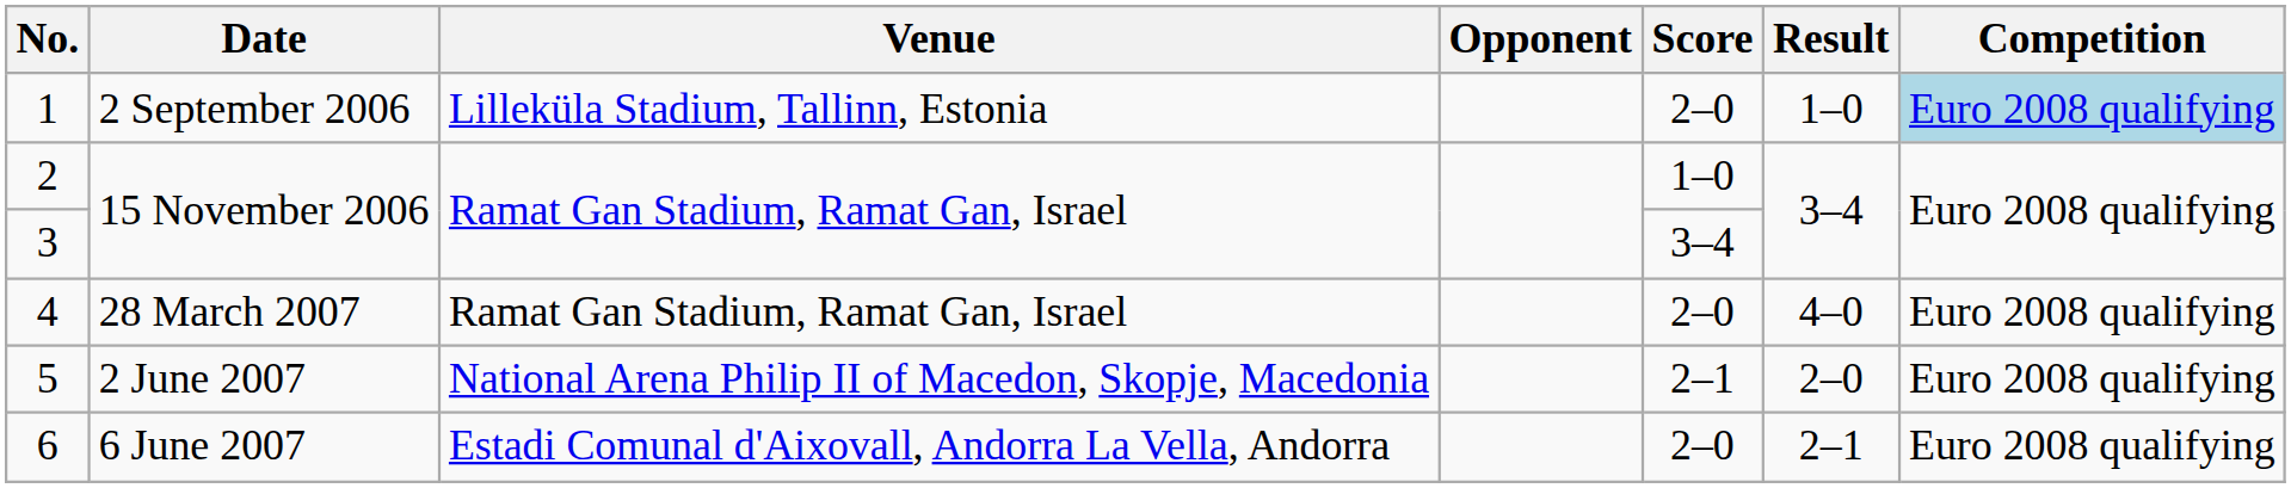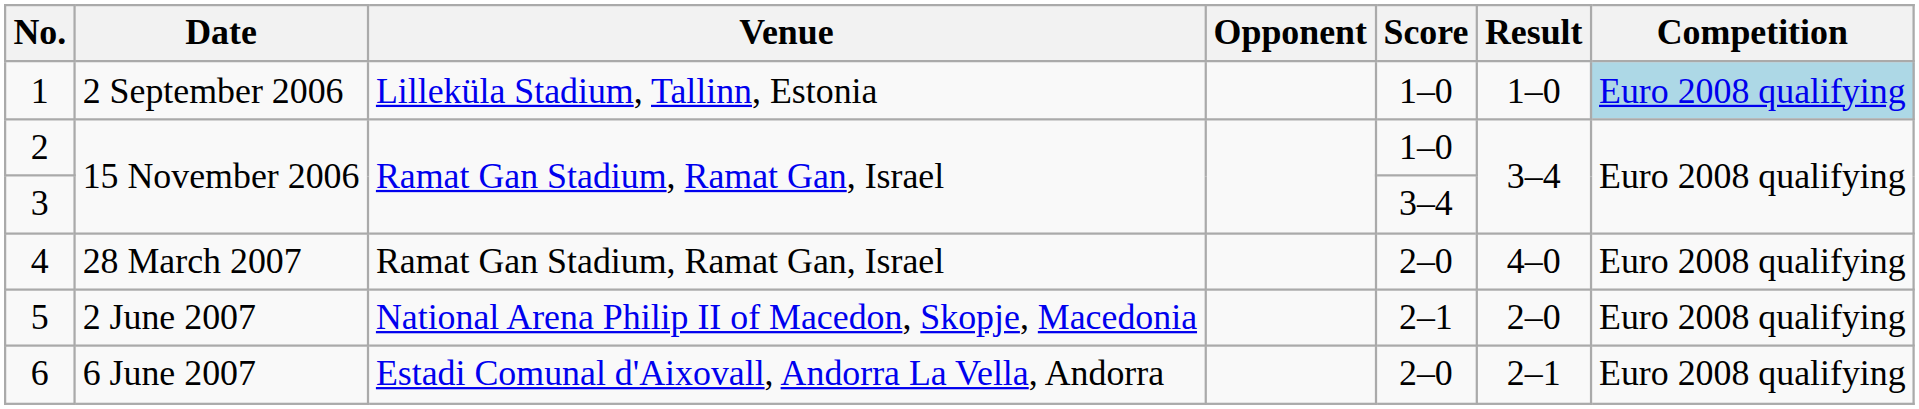 <table class="wikitable sortable">
 <tr>
 <th scope="col">No.</th>
 <th scope="col">Date</th>
 <th scope="col">Venue</th>
 <th scope="col">Opponent</th>
 <th scope="col">Score</th>
 <th scope="col">Result</th>
 <th scope="col">Competition</th>
 </tr>
 <tr>
 <td align="center">1</td>
 <td>2 September 2006</td>
 <td><a href='#'>Lilleküla Stadium</a>, <a href='#'>Tallinn</a>, Estonia</td>
 <td></td>
-<td align="center">2–0</td>
+<td align="center">1–0</td>
 <td align="center">1–0</td>
 <td style="background: lightblue;"><a href='#'>Euro 2008 qualifying</a></td>
 </tr>
 <tr>
 <td align="center">2</td>
 <td rowspan="2">15 November 2006</td>
 <td rowspan="2"><a href='#'>Ramat Gan Stadium</a>, <a href='#'>Ramat Gan</a>, Israel</td>
 <td rowspan="2"></td>
 <td align="center">1–0</td>
 <td rowspan="2" align="center">3–4</td>
 <td rowspan="2">Euro 2008 qualifying</td>
 </tr>
 <tr>
 <td align="center">3</td>
 <td align="center">3–4</td>
 </tr>
 <tr>
 <td align="center">4</td>
 <td>28 March 2007</td>
 <td>Ramat Gan Stadium, Ramat Gan, Israel</td>
 <td></td>
 <td align="center">2–0</td>
 <td align="center">4–0</td>
 <td>Euro 2008 qualifying</td>
 </tr>
 <tr>
 <td align="center">5</td>
 <td>2 June 2007</td>
 <td><a href='#'>National Arena Philip II of Macedon</a>, <a href='#'>Skopje</a>, <a href='#'>Macedonia</a></td>
 <td></td>
 <td align="center">2–1</td>
 <td align="center">2–0</td>
 <td>Euro 2008 qualifying</td>
 </tr>
 <tr>
 <td align="center">6</td>
 <td>6 June 2007</td>
 <td><a href='#'>Estadi Comunal d'Aixovall</a>, <a href='#'>Andorra La Vella</a>, Andorra</td>
 <td></td>
 <td align="center">2–0</td>
 <td align="center">2–1</td>
 <td>Euro 2008 qualifying</td>
 </tr>
 </table>
